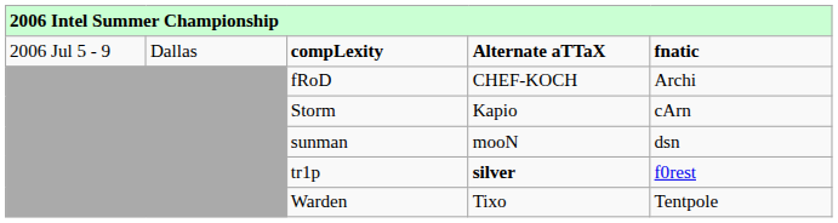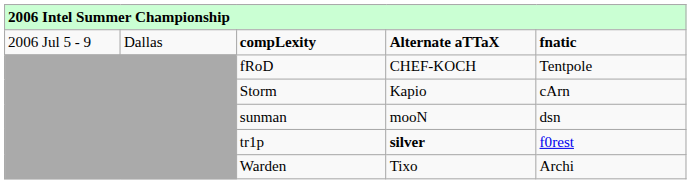 <table class="wikitable collapsible collapsed"  style="font-size:90%; margin:0; width:650px;">
 <tr>
 <th colspan="5" style="background:#caffd3;text-align:left;">2006 Intel Summer Championship</th>
 </tr>
 <tr>
 <td style="width:17%;">2006 Jul 5 - 9</td>
 <td style="width:17%;"> Dallas</td>
 <td style="width:22%;"> <strong>compLexity</strong></td>
 <td style="width:22%;"> <strong>Alternate aTTaX</strong></td>
 <td style="width:22%;"> <strong>fnatic</strong></td>
 </tr>
 <tr>
 <td colspan="2" rowspan="5" style="background:#aaa;"></td>
 <td> fRoD</td>
 <td> CHEF-KOCH</td>
-<td> Archi</td>
+<td> Tentpole</td>
 </tr>
 <tr>
 <td> Storm</td>
 <td> Kapio</td>
 <td> cArn</td>
 </tr>
 <tr>
 <td> sunman</td>
 <td> mooN</td>
 <td> dsn</td>
 </tr>
 <tr>
 <td> tr1p</td>
 <td><strong> silver</strong></td>
 <td> <a href='#'>f0rest</a></td>
 </tr>
 <tr>
 <td> Warden</td>
 <td> Tixo</td>
-<td> Tentpole</td>
+<td> Archi</td>
 </tr>
 </table>
